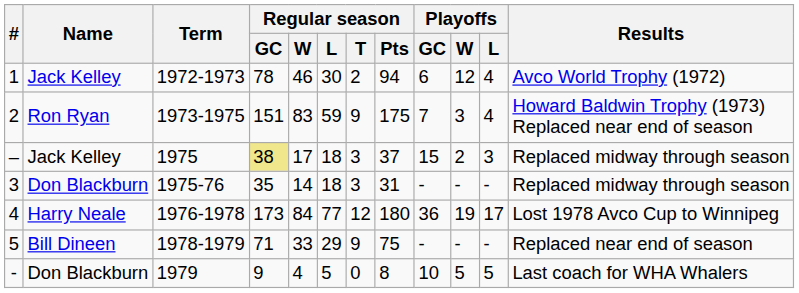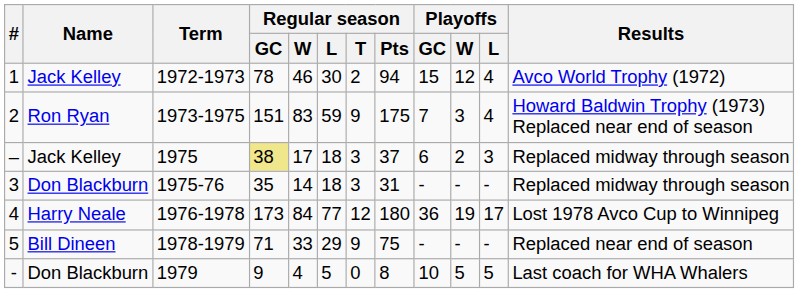 <table class="wikitable">
 <tr>
 <th rowspan="2">#</th>
 <th rowspan="2">Name</th>
 <th rowspan="2">Term</th>
 <th colspan="5">Regular season</th>
 <th colspan="3">Playoffs</th>
 <th rowspan="2">Results</th>
 </tr>
 <tr>
 <th>GC</th>
 <th>W</th>
 <th>L</th>
 <th>T</th>
 <th>Pts</th>
 <th>GC</th>
 <th>W</th>
 <th>L</th>
 </tr>
 <tr>
 <td align=center>1</td>
 <td><a href='#'>Jack Kelley</a></td>
 <td>1972-1973</td>
 <td>78</td>
 <td>46</td>
 <td>30</td>
 <td>2</td>
 <td>94</td>
-<td>6</td>
+<td>15</td>
 <td>12</td>
 <td>4</td>
 <td><a href='#'>Avco World Trophy</a> (1972)</td>
 </tr>
 <tr>
 <td align=center>2</td>
 <td><a href='#'>Ron Ryan</a></td>
 <td>1973-1975</td>
 <td>151</td>
 <td>83</td>
 <td>59</td>
 <td>9</td>
 <td>175</td>
 <td>7</td>
 <td>3</td>
 <td>4</td>
 <td><a href='#'>Howard Baldwin Trophy</a> (1973)<br>Replaced near end of season</td>
 </tr>
 <tr>
 <td align=center>–</td>
 <td>Jack Kelley</td>
 <td>1975</td>
 <td style="background: khaki;">38</td>
 <td>17</td>
 <td>18</td>
 <td>3</td>
 <td>37</td>
-<td>15</td>
+<td>6</td>
 <td>2</td>
 <td>3</td>
 <td>Replaced midway through season</td>
 </tr>
 <tr>
 <td align=center>3</td>
 <td><a href='#'>Don Blackburn</a></td>
 <td>1975-76</td>
 <td>35</td>
 <td>14</td>
 <td>18</td>
 <td>3</td>
 <td>31</td>
 <td>-</td>
 <td>-</td>
 <td>-</td>
 <td>Replaced midway through season</td>
 </tr>
 <tr>
 <td align=center>4</td>
 <td><a href='#'>Harry Neale</a></td>
 <td>1976-1978</td>
 <td>173</td>
 <td>84</td>
 <td>77</td>
 <td>12</td>
 <td>180</td>
 <td>36</td>
 <td>19</td>
 <td>17</td>
 <td>Lost 1978 Avco Cup to Winnipeg</td>
 </tr>
 <tr>
 <td align=center>5</td>
 <td><a href='#'>Bill Dineen</a></td>
 <td>1978-1979</td>
 <td>71</td>
 <td>33</td>
 <td>29</td>
 <td>9</td>
 <td>75</td>
 <td>-</td>
 <td>-</td>
 <td>-</td>
 <td>Replaced near end of season</td>
 </tr>
 <tr>
 <td align=center>-</td>
 <td>Don Blackburn</td>
 <td>1979</td>
 <td>9</td>
 <td>4</td>
 <td>5</td>
 <td>0</td>
 <td>8</td>
 <td>10</td>
 <td>5</td>
 <td>5</td>
 <td>Last coach for WHA Whalers</td>
 </tr>
 </table>
